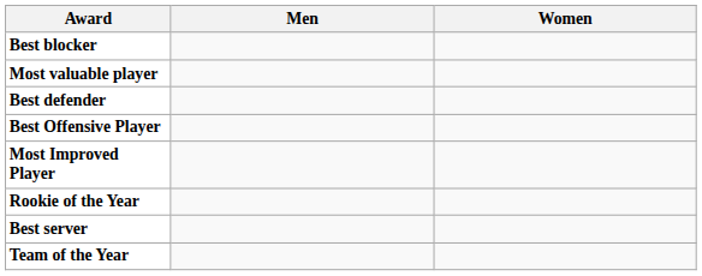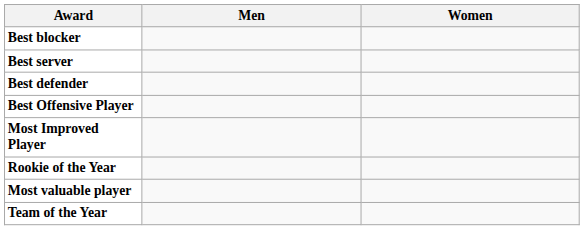 <table class=wikitable style=font-size:85%>
 <tr>
 <th width=130>Award</th>
 <th width=210>Men</th>
 <th width=210>Women</th>
 </tr>
 <tr valign=top>
 <td style="background:#ffffff;"><strong>Best blocker</strong></td>
 <td></td>
 <td></td>
 </tr>
 <tr valign=top>
-<td style="background:#ffffff;"><strong>Most valuable player</strong></td>
+<td style="background:#ffffff;"><strong>Best server</strong></td>
 <td></td>
 <td></td>
 </tr>
 <tr valign=top>
 <td style="background:#ffffff;"><strong>Best defender</strong></td>
 <td></td>
 <td></td>
 </tr>
 <tr valign=top>
 <td style="background:#ffffff;"><strong>Best Offensive Player</strong></td>
 <td></td>
 <td></td>
 </tr>
 <tr valign=top>
 <td style="background:#ffffff;"><strong>Most Improved Player</strong></td>
 <td></td>
 <td></td>
 </tr>
 <tr valign=top>
 <td style="background:#ffffff;"><strong>Rookie of the Year</strong></td>
 <td></td>
 <td></td>
 </tr>
 <tr valign=top>
-<td style="background:#ffffff;"><strong>Best server</strong></td>
+<td style="background:#ffffff;"><strong>Most valuable player</strong></td>
 <td></td>
 <td></td>
 </tr>
 <tr valign=top>
 <td style="background:#ffffff;"><strong>Team of the Year</strong></td>
 <td><br></td>
 <td><br></td>
 </tr>
 </table>
